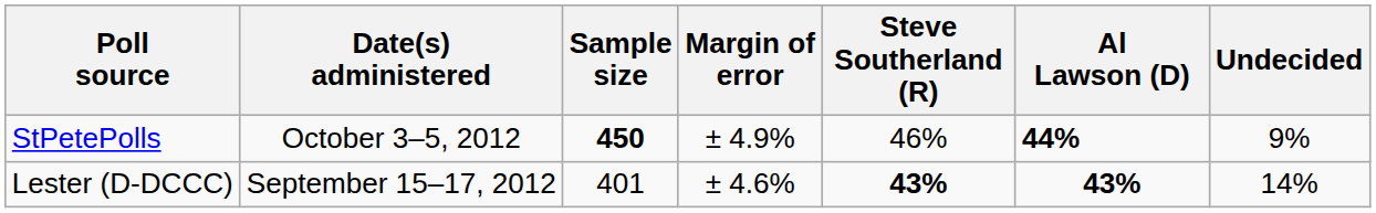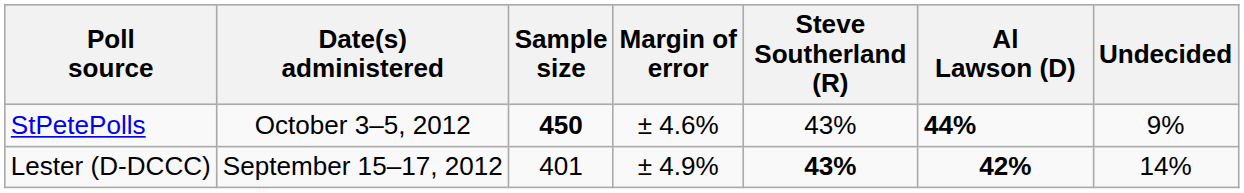 <table class="wikitable">
 <tr>
 <th>Poll<br>source</th>
 <th>Date(s)<br>administered</th>
 <th>Sample<br>size</th>
 <th>Margin of<br>error</th>
 <th style="width:100px;">Steve<br>Southerland (R)</th>
 <th style="width:100px;">Al<br>Lawson (D)</th>
 <th>Undecided</th>
 </tr>
 <tr>
 <td><a href='#'>StPetePolls</a></td>
 <td align=center>October 3–5, 2012</td>
 <td align=center><strong>450</strong></td>
-<td align=center>± 4.9%</td>
-<td align=center>46%</td>
+<td align=center>± 4.6%</td>
+<td align=center>43%</td>
 <td><strong>44%</strong></td>
 <td align=center>9%</td>
 </tr>
 <tr>
 <td>Lester (D-DCCC)</td>
 <td align=center>September 15–17, 2012</td>
 <td align=center>401</td>
-<td align=center>± 4.6%</td>
+<td align=center>± 4.9%</td>
 <td align=center><strong>43%</strong></td>
-<td align=center><strong>43%</strong></td>
+<td align=center><strong>42%</strong></td>
 <td align=center>14%</td>
 </tr>
 </table>
